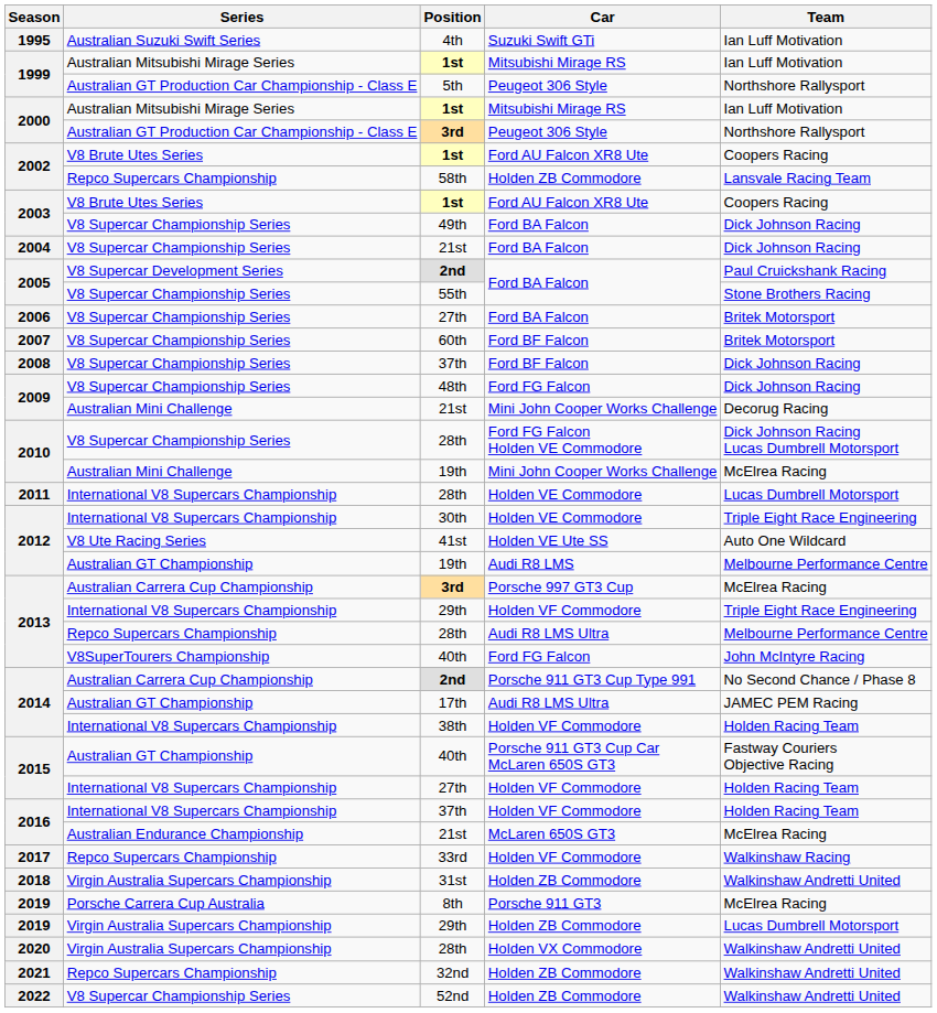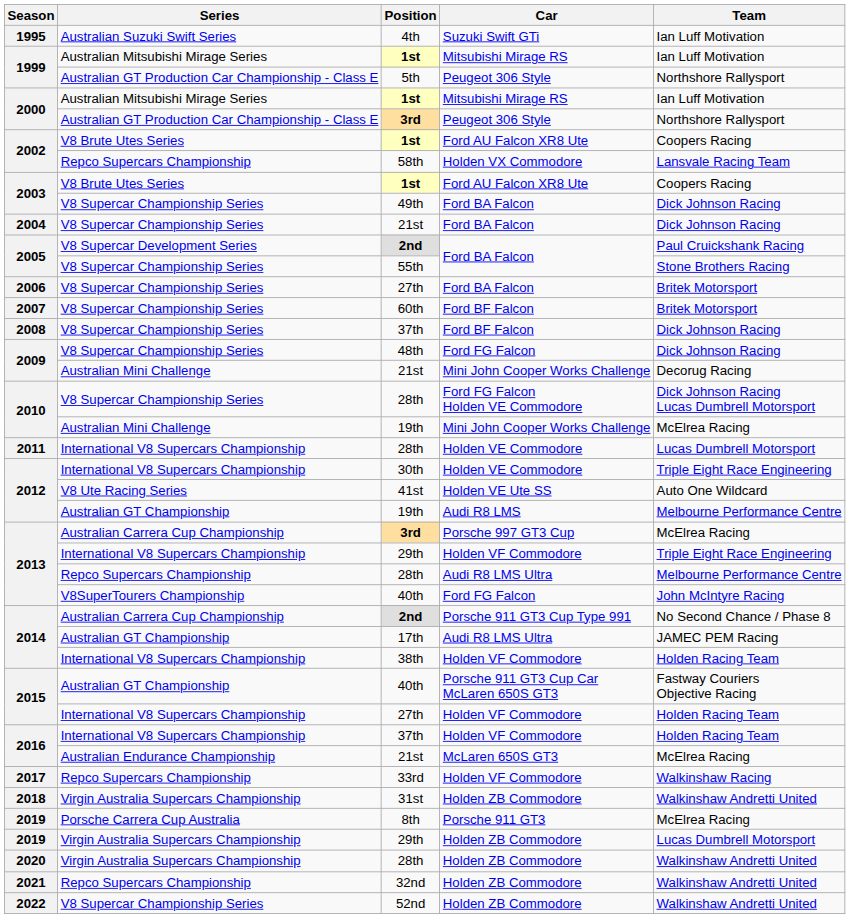 <table class="wikitable" style="font-size: 95%;">
 <tr>
 <th>Season</th>
 <th>Series</th>
 <th>Position</th>
 <th>Car</th>
 <th>Team</th>
 </tr>
 <tr>
 <th>1995</th>
 <td><a href='#'>Australian Suzuki Swift Series</a></td>
 <td align="center">4th</td>
 <td><a href='#'>Suzuki Swift GTi</a></td>
 <td>Ian Luff Motivation</td>
 </tr>
 <tr>
 <th rowspan=2>1999</th>
 <td>Australian Mitsubishi Mirage Series</td>
 <td align="center" style="background: #ffffbf"><strong>1st</strong></td>
 <td><a href='#'>Mitsubishi Mirage RS</a></td>
 <td>Ian Luff Motivation</td>
 </tr>
 <tr>
 <td><a href='#'>Australian GT Production Car Championship - Class E</a></td>
 <td align="center">5th</td>
 <td><a href='#'>Peugeot 306 Style</a></td>
 <td>Northshore Rallysport</td>
 </tr>
 <tr>
 <th rowspan=2>2000</th>
 <td>Australian Mitsubishi Mirage Series</td>
 <td align="center" style="background: #ffffbf"><strong>1st</strong></td>
 <td><a href='#'>Mitsubishi Mirage RS</a></td>
 <td>Ian Luff Motivation</td>
 </tr>
 <tr>
 <td><a href='#'>Australian GT Production Car Championship - Class E</a></td>
 <td align="center" style="background: #ffdf9f"><strong>3rd</strong></td>
 <td><a href='#'>Peugeot 306 Style</a></td>
 <td>Northshore Rallysport</td>
 </tr>
 <tr>
 <th rowspan=2>2002</th>
 <td><a href='#'>V8 Brute Utes Series</a></td>
 <td align="center" style="background: #ffffbf"><strong>1st</strong></td>
 <td><a href='#'>Ford AU Falcon XR8 Ute</a></td>
 <td>Coopers Racing</td>
 </tr>
 <tr>
 <td><a href='#'>Repco Supercars Championship</a></td>
 <td align="center">58th</td>
-<td><a href='#'>Holden ZB Commodore</a></td>
+<td><a href='#'>Holden VX Commodore</a></td>
 <td><a href='#'>Lansvale Racing Team</a></td>
 </tr>
 <tr>
 <th rowspan=2>2003</th>
 <td><a href='#'>V8 Brute Utes Series</a></td>
 <td align="center" style="background: #ffffbf"><strong>1st</strong></td>
 <td><a href='#'>Ford AU Falcon XR8 Ute</a></td>
 <td>Coopers Racing</td>
 </tr>
 <tr>
 <td><a href='#'>V8 Supercar Championship Series</a></td>
 <td align="center">49th</td>
 <td><a href='#'>Ford BA Falcon</a></td>
 <td><a href='#'>Dick Johnson Racing</a></td>
 </tr>
 <tr>
 <th>2004</th>
 <td><a href='#'>V8 Supercar Championship Series</a></td>
 <td align="center">21st</td>
 <td><a href='#'>Ford BA Falcon</a></td>
 <td><a href='#'>Dick Johnson Racing</a></td>
 </tr>
 <tr>
 <th rowspan=2>2005</th>
 <td><a href='#'>V8 Supercar Development Series</a></td>
 <td align="center" style="background: #dfdfdf"><strong>2nd</strong></td>
 <td rowspan=2><a href='#'>Ford BA Falcon</a></td>
 <td><a href='#'>Paul Cruickshank Racing</a></td>
 </tr>
 <tr>
 <td><a href='#'>V8 Supercar Championship Series</a></td>
 <td align="center">55th</td>
 <td><a href='#'>Stone Brothers Racing</a></td>
 </tr>
 <tr>
 <th>2006</th>
 <td><a href='#'>V8 Supercar Championship Series</a></td>
 <td align="center">27th</td>
 <td><a href='#'>Ford BA Falcon</a></td>
 <td><a href='#'>Britek Motorsport</a></td>
 </tr>
 <tr>
 <th>2007</th>
 <td><a href='#'>V8 Supercar Championship Series</a></td>
 <td align="center">60th</td>
 <td><a href='#'>Ford BF Falcon</a></td>
 <td><a href='#'>Britek Motorsport</a></td>
 </tr>
 <tr>
 <th>2008</th>
 <td><a href='#'>V8 Supercar Championship Series</a></td>
 <td align="center">37th</td>
 <td><a href='#'>Ford BF Falcon</a></td>
 <td><a href='#'>Dick Johnson Racing</a></td>
 </tr>
 <tr>
 <th rowspan=2>2009</th>
 <td><a href='#'>V8 Supercar Championship Series</a></td>
 <td align="center">48th</td>
 <td><a href='#'>Ford FG Falcon</a></td>
 <td><a href='#'>Dick Johnson Racing</a></td>
 </tr>
 <tr>
 <td><a href='#'>Australian Mini Challenge</a></td>
 <td align="center">21st</td>
 <td><a href='#'>Mini John Cooper Works Challenge</a></td>
 <td>Decorug Racing</td>
 </tr>
 <tr>
 <th rowspan=2>2010</th>
 <td><a href='#'>V8 Supercar Championship Series</a></td>
 <td align="center">28th</td>
 <td><a href='#'>Ford FG Falcon</a><br><a href='#'>Holden VE Commodore</a></td>
 <td><a href='#'>Dick Johnson Racing</a><br><a href='#'>Lucas Dumbrell Motorsport</a></td>
 </tr>
 <tr>
 <td><a href='#'>Australian Mini Challenge</a></td>
 <td align="center">19th</td>
 <td><a href='#'>Mini John Cooper Works Challenge</a></td>
 <td>McElrea Racing</td>
 </tr>
 <tr>
 <th>2011</th>
 <td><a href='#'>International V8 Supercars Championship</a></td>
 <td align="center">28th</td>
 <td><a href='#'>Holden VE Commodore</a></td>
 <td><a href='#'>Lucas Dumbrell Motorsport</a></td>
 </tr>
 <tr>
 <th rowspan=3>2012</th>
 <td><a href='#'>International V8 Supercars Championship</a></td>
 <td align="center">30th</td>
 <td><a href='#'>Holden VE Commodore</a></td>
 <td><a href='#'>Triple Eight Race Engineering</a></td>
 </tr>
 <tr>
 <td><a href='#'>V8 Ute Racing Series</a></td>
 <td align="center">41st</td>
 <td><a href='#'>Holden VE Ute SS</a></td>
 <td>Auto One Wildcard</td>
 </tr>
 <tr>
 <td><a href='#'>Australian GT Championship</a></td>
 <td align="center">19th</td>
 <td><a href='#'>Audi R8 LMS</a></td>
 <td><a href='#'>Melbourne Performance Centre</a></td>
 </tr>
 <tr>
 <th rowspan=4>2013</th>
 <td><a href='#'>Australian Carrera Cup Championship</a></td>
 <td align="center" style="background: #ffdf9f"><strong>3rd</strong></td>
 <td><a href='#'>Porsche 997 GT3 Cup</a></td>
 <td>McElrea Racing</td>
 </tr>
 <tr>
 <td><a href='#'>International V8 Supercars Championship</a></td>
 <td align="center">29th</td>
 <td><a href='#'>Holden VF Commodore</a></td>
 <td><a href='#'>Triple Eight Race Engineering</a></td>
 </tr>
 <tr>
 <td><a href='#'>Repco Supercars Championship</a></td>
 <td align="center">28th</td>
 <td><a href='#'>Audi R8 LMS Ultra</a></td>
 <td><a href='#'>Melbourne Performance Centre</a></td>
 </tr>
 <tr>
 <td><a href='#'>V8SuperTourers Championship</a></td>
 <td align="center">40th</td>
 <td><a href='#'>Ford FG Falcon</a></td>
 <td><a href='#'>John McIntyre Racing</a></td>
 </tr>
 <tr>
 <th rowspan=3>2014</th>
 <td><a href='#'>Australian Carrera Cup Championship</a></td>
 <td align="center" style="background: #dfdfdf"><strong>2nd</strong></td>
 <td><a href='#'>Porsche 911 GT3 Cup Type 991</a></td>
 <td>No Second Chance / Phase 8</td>
 </tr>
 <tr>
 <td><a href='#'>Australian GT Championship</a></td>
 <td align="center">17th</td>
 <td><a href='#'>Audi R8 LMS Ultra</a></td>
 <td>JAMEC PEM Racing</td>
 </tr>
 <tr>
 <td><a href='#'>International V8 Supercars Championship</a></td>
 <td align="center">38th</td>
 <td><a href='#'>Holden VF Commodore</a></td>
 <td><a href='#'>Holden Racing Team</a></td>
 </tr>
 <tr>
 <th rowspan=2>2015</th>
 <td><a href='#'>Australian GT Championship</a></td>
 <td align="center">40th</td>
 <td><a href='#'>Porsche 911 GT3 Cup Car</a><br><a href='#'>McLaren 650S GT3</a></td>
 <td>Fastway Couriers<br>Objective Racing</td>
 </tr>
 <tr>
 <td><a href='#'>International V8 Supercars Championship</a></td>
 <td align="center">27th</td>
 <td><a href='#'>Holden VF Commodore</a></td>
 <td><a href='#'>Holden Racing Team</a></td>
 </tr>
 <tr>
 <th rowspan=2>2016</th>
 <td><a href='#'>International V8 Supercars Championship</a></td>
 <td align="center">37th</td>
 <td><a href='#'>Holden VF Commodore</a></td>
 <td><a href='#'>Holden Racing Team</a></td>
 </tr>
 <tr>
 <td><a href='#'>Australian Endurance Championship</a></td>
 <td align="center">21st</td>
 <td><a href='#'>McLaren 650S GT3</a></td>
 <td>McElrea Racing</td>
 </tr>
 <tr>
 <th>2017</th>
 <td><a href='#'>Repco Supercars Championship</a></td>
 <td align="center">33rd</td>
 <td><a href='#'>Holden VF Commodore</a></td>
 <td><a href='#'>Walkinshaw Racing</a></td>
 </tr>
 <tr>
 <th>2018</th>
 <td><a href='#'>Virgin Australia Supercars Championship</a></td>
 <td align="center">31st</td>
 <td><a href='#'>Holden ZB Commodore</a></td>
 <td><a href='#'>Walkinshaw Andretti United</a></td>
 </tr>
 <tr>
 <th>2019</th>
 <td><a href='#'>Porsche Carrera Cup Australia</a></td>
 <td align="center">8th</td>
 <td><a href='#'>Porsche 911 GT3</a></td>
 <td>McElrea Racing</td>
 </tr>
 <tr>
 <th>2019</th>
 <td><a href='#'>Virgin Australia Supercars Championship</a></td>
 <td align="center">29th</td>
 <td><a href='#'>Holden ZB Commodore</a></td>
 <td><a href='#'>Lucas Dumbrell Motorsport</a></td>
 </tr>
 <tr>
 <th>2020</th>
 <td><a href='#'>Virgin Australia Supercars Championship</a></td>
 <td align="center">28th</td>
-<td><a href='#'>Holden VX Commodore</a></td>
+<td><a href='#'>Holden ZB Commodore</a></td>
 <td><a href='#'>Walkinshaw Andretti United</a></td>
 </tr>
 <tr>
 <th>2021</th>
 <td><a href='#'>Repco Supercars Championship</a></td>
 <td align="center">32nd</td>
 <td><a href='#'>Holden ZB Commodore</a></td>
 <td><a href='#'>Walkinshaw Andretti United</a></td>
 </tr>
 <tr>
 <th>2022</th>
 <td><a href='#'>V8 Supercar Championship Series</a></td>
 <td align="center">52nd</td>
 <td><a href='#'>Holden ZB Commodore</a></td>
 <td><a href='#'>Walkinshaw Andretti United</a></td>
 </tr>
 </table>
